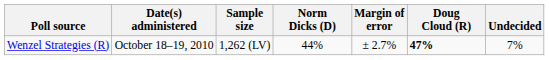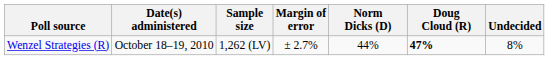 <table class="wikitable">
 <tr valign= bottom>
 <th>Poll source</th>
 <th>Date(s)<br>administered</th>
 <th>Sample<br>size</th>
+<th>Margin of<br>error</th>
 <th style="width:100px;">Norm<br>Dicks (D)</th>
-<th>Margin of<br>error</th>
 <th style="width:100px;">Doug<br>Cloud (R)</th>
 <th>Undecided</th>
 </tr>
 <tr>
 <td><a href='#'>Wenzel Strategies (R)</a></td>
 <td align=center>October 18–19, 2010</td>
 <td align=center>1,262 (LV)</td>
+<td align=center>± 2.7%</td>
 <td align=center>44%</td>
-<td align=center>± 2.7%</td>
 <td><strong>47%</strong></td>
-<td align=center>7%</td>
+<td align=center>8%</td>
 </tr>
 </table>
